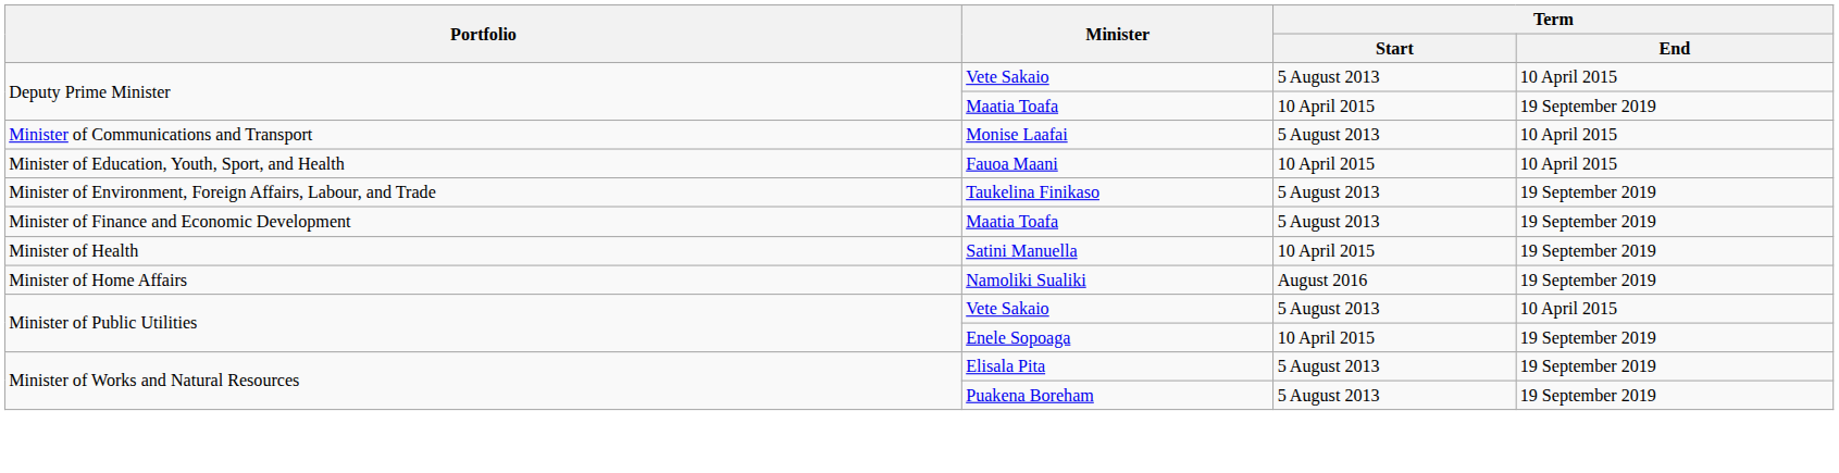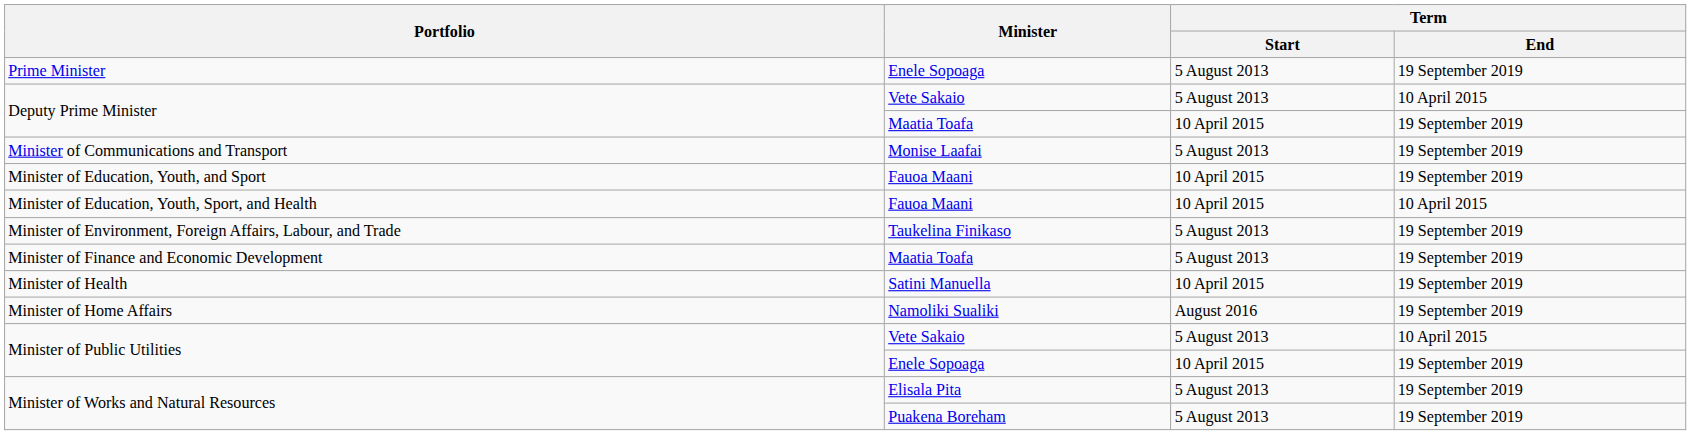 <table class="wikitable" style="font-size: 95%;" width=80%>
 <tr>
 <th rowspan="2">Portfolio</th>
 <th rowspan="2">Minister</th>
 <th colspan="2">Term</th>
 </tr>
 <tr>
 <th>Start</th>
 <th>End</th>
+</tr>
+<tr>
+<td><a href='#'>Prime Minister</a></td>
+<td><a href='#'>Enele Sopoaga</a></td>
+<td>5 August 2013</td>
+<td>19 September 2019</td>
 </tr>
 <tr>
 <td rowspan="2">Deputy Prime Minister</td>
 <td><a href='#'>Vete Sakaio</a></td>
 <td>5 August 2013</td>
 <td>10 April 2015</td>
 </tr>
 <tr>
 <td><a href='#'>Maatia Toafa</a></td>
 <td>10 April 2015</td>
 <td>19 September 2019</td>
 </tr>
 <tr>
 <td><a href='#'>Minister</a> of Communications and Transport</td>
 <td><a href='#'>Monise Laafai</a></td>
 <td>5 August 2013</td>
+<td>19 September 2019</td>
+</tr>
+<tr>
+<td>Minister of Education, Youth, and Sport</td>
+<td><a href='#'>Fauoa Maani</a></td>
 <td>10 April 2015</td>
+<td>19 September 2019</td>
 </tr>
 <tr>
 <td>Minister of Education, Youth, Sport, and Health</td>
 <td><a href='#'>Fauoa Maani</a></td>
 <td>10 April 2015</td>
 <td>10 April 2015</td>
 </tr>
 <tr>
 <td>Minister of Environment, Foreign Affairs, Labour, and Trade</td>
 <td><a href='#'>Taukelina Finikaso</a></td>
 <td>5 August 2013</td>
 <td>19 September 2019</td>
 </tr>
 <tr>
 <td>Minister of Finance and Economic Development</td>
 <td><a href='#'>Maatia Toafa</a></td>
 <td>5 August 2013</td>
 <td>19 September 2019</td>
 </tr>
 <tr>
 <td>Minister of Health</td>
 <td><a href='#'>Satini Manuella</a></td>
 <td>10 April 2015</td>
 <td>19 September 2019</td>
 </tr>
 <tr>
 <td>Minister of Home Affairs</td>
 <td><a href='#'>Namoliki Sualiki</a></td>
 <td>August 2016</td>
 <td>19 September 2019</td>
 </tr>
 <tr>
 <td rowspan="2">Minister of Public Utilities</td>
 <td><a href='#'>Vete Sakaio</a></td>
 <td>5 August 2013</td>
 <td>10 April 2015</td>
 </tr>
 <tr>
 <td><a href='#'>Enele Sopoaga</a></td>
 <td>10 April 2015</td>
 <td>19 September 2019</td>
 </tr>
 <tr>
 <td rowspan="2">Minister of Works and Natural Resources</td>
 <td><a href='#'>Elisala Pita</a></td>
 <td>5 August 2013</td>
 <td>19 September 2019</td>
 </tr>
 <tr>
 <td><a href='#'>Puakena Boreham</a></td>
 <td>5 August 2013</td>
 <td>19 September 2019</td>
 </tr>
 </table>
